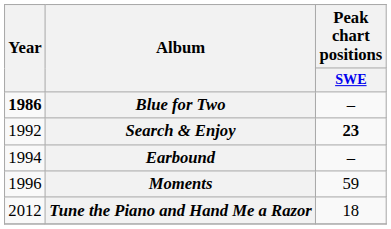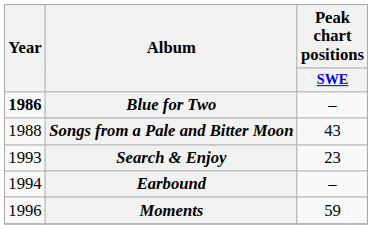 <table class="wikitable plainrowheaders" style="text-align:center;" border="1">
 <tr>
 <th scope="col" rowspan="2">Year</th>
 <th scope="col" rowspan="2">Album</th>
 <th scope="col" colspan="1">Peak chart positions</th>
 </tr>
 <tr>
 <th scope="col" style="width:3em;font-size:85%;"><a href='#'>SWE</a><br></th>
 </tr>
 <tr>
 <td><strong>1986</strong></td>
 <th scope="row"><em>Blue for Two</em></th>
 <td>–</td>
 </tr>
 <tr>
-<td>1992</td>
+<td>1988</td>
+<th scope="row"><em>Songs from a Pale and Bitter Moon</em></th>
+<td>43</td>
+</tr>
+<tr>
+<td>1993</td>
 <th scope="row"><em>Search & Enjoy</em></th>
-<td><strong>23</strong></td>
+<td>23</td>
 </tr>
 <tr>
 <td>1994</td>
 <th scope="row"><em>Earbound</em></th>
 <td>–</td>
 </tr>
 <tr>
 <td>1996</td>
 <th scope="row"><em>Moments</em></th>
 <td>59</td>
 </tr>
 <tr>
-<td>2012</td>
-<th scope="row"><em>Tune the Piano and Hand Me a Razor</em></th>
-<td>18</td>
-</tr>
-<tr>
 </tr>
 </table>
